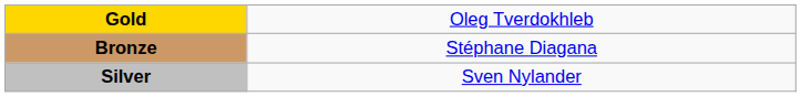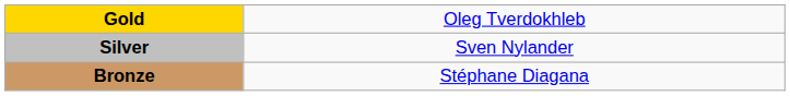 <table class="wikitable" style="text-align:center; " width="35%">
 <tr>
 <td bgcolor="gold"><strong>Gold</strong></td>
 <td><a href='#'>Oleg Tverdokhleb</a><br>  <small><em></em></small></td>
 </tr>
 <tr>
+<td bgcolor="silver"><strong>Silver</strong></td>
+<td><a href='#'>Sven Nylander</a><br>  <small><em></em></small></td>
+</tr>
+<tr>
 <td bgcolor="CC9966"><strong>Bronze</strong></td>
 <td><a href='#'>Stéphane Diagana</a><br>  <small><em></em></small></td>
 </tr>
-<tr>
-<td bgcolor="silver"><strong>Silver</strong></td>
-<td><a href='#'>Sven Nylander</a><br>  <small><em></em></small></td>
-</tr>
 </table>
